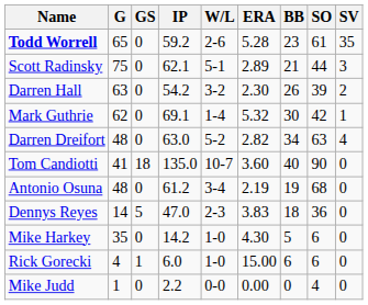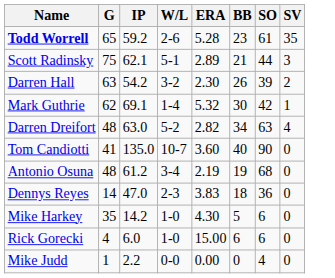 <table class="wikitable sortable" style="text-align:left">
 <tr>
 <th>Name</th>
 <th>G</th>
-<th>GS</th>
 <th>IP</th>
 <th>W/L</th>
 <th>ERA</th>
 <th>BB</th>
 <th>SO</th>
 <th>SV</th>
 </tr>
 <tr>
 <td><strong><a href='#'>Todd Worrell</a></strong></td>
 <td>65</td>
-<td>0</td>
 <td>59.2</td>
 <td>2-6</td>
 <td>5.28</td>
 <td>23</td>
 <td>61</td>
 <td>35</td>
 </tr>
 <tr>
 <td><a href='#'>Scott Radinsky</a></td>
 <td>75</td>
-<td>0</td>
 <td>62.1</td>
 <td>5-1</td>
 <td>2.89</td>
 <td>21</td>
 <td>44</td>
 <td>3</td>
 </tr>
 <tr>
 <td><a href='#'>Darren Hall</a></td>
 <td>63</td>
-<td>0</td>
 <td>54.2</td>
 <td>3-2</td>
 <td>2.30</td>
 <td>26</td>
 <td>39</td>
 <td>2</td>
 </tr>
 <tr>
 <td><a href='#'>Mark Guthrie</a></td>
 <td>62</td>
-<td>0</td>
 <td>69.1</td>
 <td>1-4</td>
 <td>5.32</td>
 <td>30</td>
 <td>42</td>
 <td>1</td>
 </tr>
 <tr>
 <td><a href='#'>Darren Dreifort</a></td>
 <td>48</td>
-<td>0</td>
 <td>63.0</td>
 <td>5-2</td>
 <td>2.82</td>
 <td>34</td>
 <td>63</td>
 <td>4</td>
 </tr>
 <tr>
 <td><a href='#'>Tom Candiotti</a></td>
 <td>41</td>
-<td>18</td>
 <td>135.0</td>
 <td>10-7</td>
 <td>3.60</td>
 <td>40</td>
 <td>90</td>
 <td>0</td>
 </tr>
 <tr>
 <td><a href='#'>Antonio Osuna</a></td>
 <td>48</td>
-<td>0</td>
 <td>61.2</td>
 <td>3-4</td>
 <td>2.19</td>
 <td>19</td>
 <td>68</td>
 <td>0</td>
 </tr>
 <tr>
 <td><a href='#'>Dennys Reyes</a></td>
 <td>14</td>
-<td>5</td>
 <td>47.0</td>
 <td>2-3</td>
 <td>3.83</td>
 <td>18</td>
 <td>36</td>
 <td>0</td>
 </tr>
 <tr>
 <td><a href='#'>Mike Harkey</a></td>
 <td>35</td>
-<td>0</td>
 <td>14.2</td>
 <td>1-0</td>
 <td>4.30</td>
 <td>5</td>
 <td>6</td>
 <td>0</td>
 </tr>
 <tr>
 <td><a href='#'>Rick Gorecki</a></td>
 <td>4</td>
-<td>1</td>
 <td>6.0</td>
 <td>1-0</td>
 <td>15.00</td>
 <td>6</td>
 <td>6</td>
 <td>0</td>
 </tr>
 <tr>
 <td><a href='#'>Mike Judd</a></td>
 <td>1</td>
-<td>0</td>
 <td>2.2</td>
 <td>0-0</td>
 <td>0.00</td>
 <td>0</td>
 <td>4</td>
 <td>0</td>
 </tr>
 </table>
